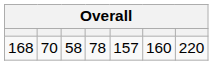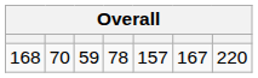 <table class="wikitable" style="text-align: center;">
 <tr>
 <th colspan=7>Overall</th>
 </tr>
 <tr>
 <th style="width:28;"></th>
 <th style="width:28;"></th>
 <th style="width:28;"></th>
 <th style="width:28;"></th>
 <th style="width:28;"></th>
 <th style="width:28;"></th>
 <th style="width:28;"></th>
 </tr>
 <tr>
 <td>168</td>
 <td>70</td>
-<td>58</td>
+<td>59</td>
 <td>78</td>
 <td>157</td>
-<td>160</td>
+<td>167</td>
 <td>220</td>
 </tr>
 </table>
